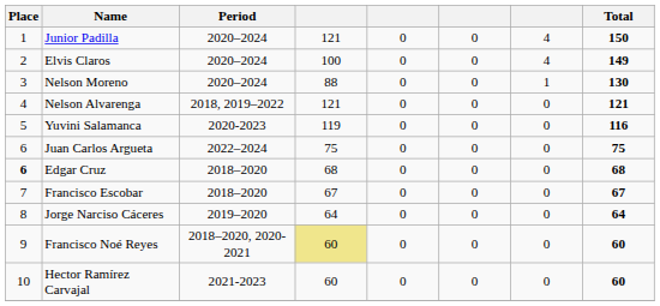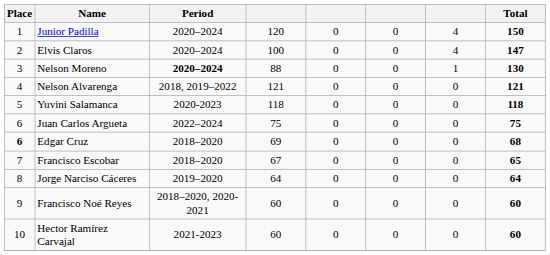 <table class="wikitable sortable" style="font-size: 95%; text-align: center;">
 <tr>
 <th width=30>Place</th>
 <th width=150>Name</th>
 <th width=125>Period</th>
 <th width=75></th>
 <th width=75></th>
 <th width=75></th>
 <th width=75></th>
 <th width=75><strong>Total</strong></th>
 </tr>
 <tr>
 <td>1</td>
 <td align="left"> <a href='#'>Junior Padilla</a></td>
 <td>2020–2024</td>
-<td>121</td>
+<td>120</td>
 <td>0</td>
 <td>0</td>
 <td>4</td>
 <td><strong>150</strong></td>
 </tr>
 <tr>
 <td>2</td>
 <td align="left"> Elvis Claros</td>
 <td>2020–2024</td>
 <td>100</td>
 <td>0</td>
 <td>0</td>
 <td>4</td>
-<td><strong>149</strong></td>
+<td><strong>147</strong></td>
 </tr>
 <tr>
 <td>3</td>
 <td align="left"> Nelson Moreno</td>
-<td>2020–2024</td>
+<td><strong>2020–2024</strong></td>
 <td>88</td>
 <td>0</td>
 <td>0</td>
 <td>1</td>
 <td><strong>130</strong></td>
 </tr>
 <tr>
 <td>4</td>
 <td align="left"> Nelson Alvarenga</td>
 <td>2018, 2019–2022</td>
 <td>121</td>
 <td>0</td>
 <td>0</td>
 <td>0</td>
 <td><strong>121</strong></td>
 </tr>
 <tr>
 <td>5</td>
 <td align="left"> Yuvini Salamanca</td>
 <td>2020-2023</td>
-<td>119</td>
+<td>118</td>
 <td>0</td>
 <td>0</td>
 <td>0</td>
-<td><strong>116</strong></td>
+<td><strong>118</strong></td>
 </tr>
 <tr>
 <td>6</td>
 <td align="left"> Juan Carlos Argueta</td>
 <td>2022–2024</td>
 <td>75</td>
 <td>0</td>
 <td>0</td>
 <td>0</td>
 <td><strong>75</strong></td>
 </tr>
 <tr>
 <td><strong>6</strong></td>
 <td align="left"> Edgar Cruz</td>
 <td>2018–2020</td>
-<td>68</td>
+<td>69</td>
 <td>0</td>
 <td>0</td>
 <td>0</td>
 <td><strong>68</strong></td>
 </tr>
 <tr>
 <td>7</td>
 <td align="left"> Francisco Escobar</td>
 <td>2018–2020</td>
 <td>67</td>
 <td>0</td>
 <td>0</td>
 <td>0</td>
-<td><strong>67</strong></td>
+<td><strong>65</strong></td>
 </tr>
 <tr>
 <td>8</td>
 <td align="left"> Jorge Narciso Cáceres</td>
 <td>2019–2020</td>
 <td>64</td>
 <td>0</td>
 <td>0</td>
 <td>0</td>
 <td><strong>64</strong></td>
 </tr>
 <tr>
 <td>9</td>
 <td align="left"> Francisco Noé Reyes</td>
 <td>2018–2020, 2020-2021</td>
-<td style="background: khaki;">60</td>
+<td>60</td>
 <td>0</td>
 <td>0</td>
 <td>0</td>
 <td><strong>60</strong></td>
 </tr>
 <tr>
 <td>10</td>
 <td align="left"> Hector Ramírez Carvajal</td>
 <td>2021-2023</td>
 <td>60</td>
 <td>0</td>
 <td>0</td>
 <td>0</td>
 <td><strong>60</strong></td>
 </tr>
 <tr>
 </tr>
 </table>
